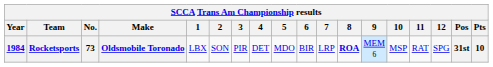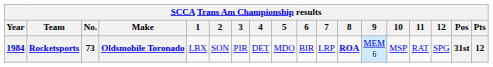 <table class="wikitable" style="text-align:center; font-size:75%">
 <tr>
 <th colspan=45><a href='#'>SCCA</a> <a href='#'>Trans Am Championship</a> results</th>
 </tr>
 <tr>
 <th>Year</th>
 <th>Team</th>
 <th>No.</th>
 <th>Make</th>
 <th>1</th>
 <th>2</th>
 <th>3</th>
 <th>4</th>
 <th>5</th>
 <th>6</th>
 <th>7</th>
 <th>8</th>
 <th>9</th>
 <th>10</th>
 <th>11</th>
 <th>12</th>
 <th>Pos</th>
 <th>Pts</th>
 </tr>
 <tr>
 <th><a href='#'>1984</a></th>
 <th><a href='#'>Rocketsports</a></th>
 <th>73</th>
 <th><a href='#'>Oldsmobile Toronado</a></th>
 <td><a href='#'>LBX</a></td>
 <td><a href='#'>SON</a></td>
 <td><a href='#'>PIR</a></td>
 <td><a href='#'>DET</a></td>
 <td><a href='#'>MDO</a></td>
 <td><a href='#'>BIR</a></td>
 <td><a href='#'>LRP</a></td>
 <td><strong><a href='#'>ROA</a></strong></td>
 <td style="background:#CFEAFF;"><a href='#'>MEM</a><br><small>6</small></td>
 <td><a href='#'>MSP</a></td>
 <td><a href='#'>RAT</a></td>
 <td><a href='#'>SPG</a></td>
 <th>31st</th>
-<th>10</th>
+<th>12</th>
 </tr>
 </table>
